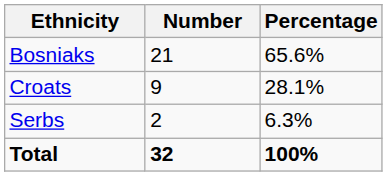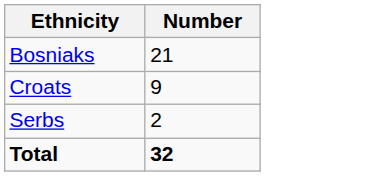 <table class="wikitable">
 <tr>
 <th width="100px">Ethnicity</th>
 <th width="80px">Number</th>
-<th width="80px">Percentage</th>
 </tr>
 <tr>
 <td><a href='#'>Bosniaks</a></td>
 <td>21</td>
-<td>65.6%</td>
 </tr>
 <tr>
 <td><a href='#'>Croats</a></td>
 <td>9</td>
-<td>28.1%</td>
 </tr>
 <tr>
 <td><a href='#'>Serbs</a></td>
 <td>2</td>
-<td>6.3%</td>
 </tr>
 <tr>
 <td><strong>Total</strong></td>
 <td><strong>32</strong></td>
-<td><strong>100%</strong></td>
 </tr>
 </table>
